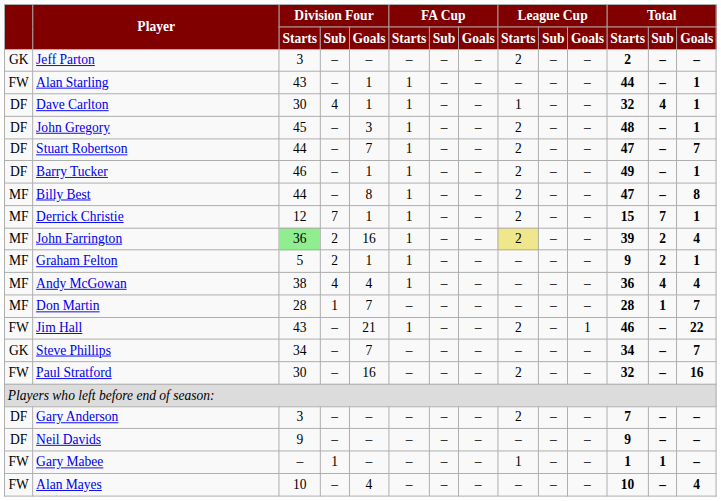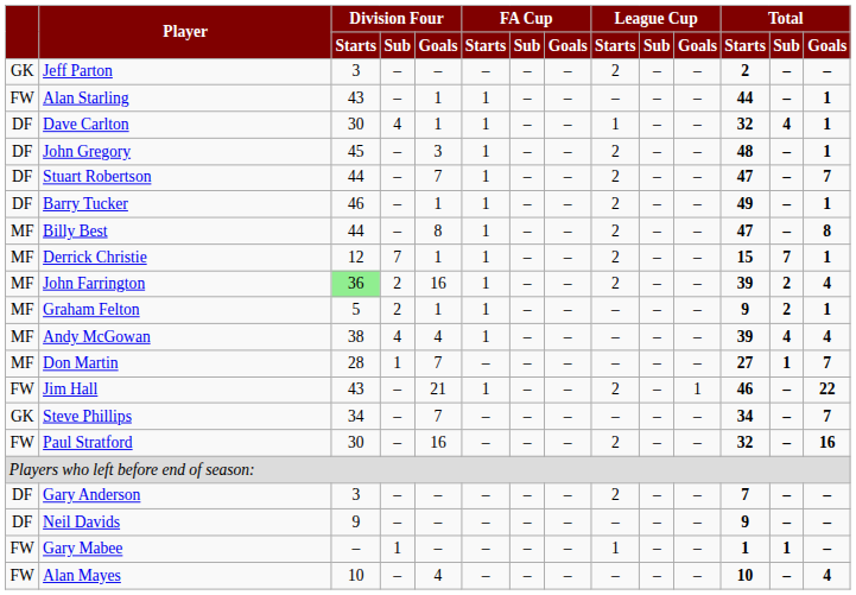 <table class="wikitable"  style="text-align:center; font-size:90%; width:60%;">
 <tr>
 <th rowspan="2" style="background:maroon; color:white;  width: 4%"></th>
 <th rowspan="2" style="background:maroon; color:white; ">Player</th>
 <th colspan="3" style="background:maroon; color:white; ">Division Four</th>
 <th colspan="3" style="background:maroon; color:white; ">FA Cup</th>
 <th colspan="3" style="background:maroon; color:white; ">League Cup</th>
 <th colspan="3" style="background:maroon; color:white; ">Total</th>
 </tr>
 <tr>
 <th style="background:maroon; color:white;  width: 4%;">Starts</th>
 <th style="background:maroon; color:white;  width: 4%;">Sub</th>
 <th style="background:maroon; color:white;  width: 4%;">Goals</th>
 <th style="background:maroon; color:white;  width: 4%;">Starts</th>
 <th style="background:maroon; color:white;  width: 4%;">Sub</th>
 <th style="background:maroon; color:white;  width: 4%;">Goals</th>
 <th style="background:maroon; color:white;  width: 4%;">Starts</th>
 <th style="background:maroon; color:white;  width: 4%;">Sub</th>
 <th style="background:maroon; color:white;  width: 4%;">Goals</th>
 <th style="background:maroon; color:white;  width: 4%;">Starts</th>
 <th style="background:maroon; color:white;  width: 4%;">Sub</th>
 <th style="background:maroon; color:white;  width: 4%;">Goals</th>
 </tr>
 <tr>
 <td>GK</td>
 <td style="text-align:left;"><a href='#'>Jeff Parton</a></td>
 <td>3</td>
 <td>–</td>
 <td>–</td>
 <td>–</td>
 <td>–</td>
 <td>–</td>
 <td>2</td>
 <td>–</td>
 <td>–</td>
 <td><strong>2</strong></td>
 <td><strong>–</strong></td>
 <td><strong>–</strong></td>
 </tr>
 <tr>
 <td>FW</td>
 <td style="text-align:left;"><a href='#'>Alan Starling</a></td>
 <td>43</td>
 <td>–</td>
 <td>1</td>
 <td>1</td>
 <td>–</td>
 <td>–</td>
 <td>–</td>
 <td>–</td>
 <td>–</td>
 <td><strong>44</strong></td>
 <td><strong>–</strong></td>
 <td><strong>1</strong></td>
 </tr>
 <tr>
 <td>DF</td>
 <td style="text-align:left;"><a href='#'>Dave Carlton</a></td>
 <td>30</td>
 <td>4</td>
 <td>1</td>
 <td>1</td>
 <td>–</td>
 <td>–</td>
 <td>1</td>
 <td>–</td>
 <td>–</td>
 <td><strong>32</strong></td>
 <td><strong>4</strong></td>
 <td><strong>1</strong></td>
 </tr>
 <tr>
 <td>DF</td>
 <td style="text-align:left;"><a href='#'>John Gregory</a></td>
 <td>45</td>
 <td>–</td>
 <td>3</td>
 <td>1</td>
 <td>–</td>
 <td>–</td>
 <td>2</td>
 <td>–</td>
 <td>–</td>
 <td><strong>48</strong></td>
 <td><strong>–</strong></td>
 <td><strong>1</strong></td>
 </tr>
 <tr>
 <td>DF</td>
 <td style="text-align:left;"><a href='#'>Stuart Robertson</a></td>
 <td>44</td>
 <td>–</td>
 <td>7</td>
 <td>1</td>
 <td>–</td>
 <td>–</td>
 <td>2</td>
 <td>–</td>
 <td>–</td>
 <td><strong>47</strong></td>
 <td><strong>–</strong></td>
 <td><strong>7</strong></td>
 </tr>
 <tr>
 <td>DF</td>
 <td style="text-align:left;"><a href='#'>Barry Tucker</a></td>
 <td>46</td>
 <td>–</td>
 <td>1</td>
 <td>1</td>
 <td>–</td>
 <td>–</td>
 <td>2</td>
 <td>–</td>
 <td>–</td>
 <td><strong>49</strong></td>
 <td><strong>–</strong></td>
 <td><strong>1</strong></td>
 </tr>
 <tr>
 <td>MF</td>
 <td style="text-align:left;"><a href='#'>Billy Best</a></td>
 <td>44</td>
 <td>–</td>
 <td>8</td>
 <td>1</td>
 <td>–</td>
 <td>–</td>
 <td>2</td>
 <td>–</td>
 <td>–</td>
 <td><strong>47</strong></td>
 <td><strong>–</strong></td>
 <td><strong>8</strong></td>
 </tr>
 <tr>
 <td>MF</td>
 <td style="text-align:left;"><a href='#'>Derrick Christie</a></td>
 <td>12</td>
 <td>7</td>
 <td>1</td>
 <td>1</td>
 <td>–</td>
 <td>–</td>
 <td>2</td>
 <td>–</td>
 <td>–</td>
 <td><strong>15</strong></td>
 <td><strong>7</strong></td>
 <td><strong>1</strong></td>
 </tr>
 <tr>
 <td>MF</td>
 <td style="text-align:left;"><a href='#'>John Farrington</a></td>
 <td style="background: lightgreen;">36</td>
 <td>2</td>
 <td>16</td>
 <td>1</td>
 <td>–</td>
 <td>–</td>
-<td style="background: khaki;">2</td>
+<td>2</td>
 <td>–</td>
 <td>–</td>
 <td><strong>39</strong></td>
 <td><strong>2</strong></td>
 <td><strong>4</strong></td>
 </tr>
 <tr>
 <td>MF</td>
 <td style="text-align:left;"><a href='#'>Graham Felton</a></td>
 <td>5</td>
 <td>2</td>
 <td>1</td>
 <td>1</td>
 <td>–</td>
 <td>–</td>
 <td>–</td>
 <td>–</td>
 <td>–</td>
 <td><strong>9</strong></td>
 <td><strong>2</strong></td>
 <td><strong>1</strong></td>
 </tr>
 <tr>
 <td>MF</td>
 <td style="text-align:left;"><a href='#'>Andy McGowan</a></td>
 <td>38</td>
 <td>4</td>
 <td>4</td>
 <td>1</td>
 <td>–</td>
 <td>–</td>
 <td>–</td>
 <td>–</td>
 <td>–</td>
-<td><strong>36</strong></td>
+<td><strong>39</strong></td>
 <td><strong>4</strong></td>
 <td><strong>4</strong></td>
 </tr>
 <tr>
 <td>MF</td>
 <td style="text-align:left;"><a href='#'>Don Martin</a></td>
 <td>28</td>
 <td>1</td>
 <td>7</td>
 <td>–</td>
 <td>–</td>
 <td>–</td>
 <td>–</td>
 <td>–</td>
 <td>–</td>
-<td><strong>28</strong></td>
+<td><strong>27</strong></td>
 <td><strong>1</strong></td>
 <td><strong>7</strong></td>
 </tr>
 <tr>
 <td>FW</td>
 <td style="text-align:left;"><a href='#'>Jim Hall</a></td>
 <td>43</td>
 <td>–</td>
 <td>21</td>
 <td>1</td>
 <td>–</td>
 <td>–</td>
 <td>2</td>
 <td>–</td>
 <td>1</td>
 <td><strong>46</strong></td>
 <td><strong>–</strong></td>
 <td><strong>22</strong></td>
 </tr>
 <tr>
 <td>GK</td>
 <td style="text-align:left;"><a href='#'>Steve Phillips</a></td>
 <td>34</td>
 <td>–</td>
 <td>7</td>
 <td>–</td>
 <td>–</td>
 <td>–</td>
 <td>–</td>
 <td>–</td>
 <td>–</td>
 <td><strong>34</strong></td>
 <td><strong>–</strong></td>
 <td><strong>7</strong></td>
 </tr>
 <tr>
 <td>FW</td>
 <td style="text-align:left;"><a href='#'>Paul Stratford</a></td>
 <td>30</td>
 <td>–</td>
 <td>16</td>
 <td>–</td>
 <td>–</td>
 <td>–</td>
 <td>2</td>
 <td>–</td>
 <td>–</td>
 <td><strong>32</strong></td>
 <td><strong>–</strong></td>
 <td><strong>16</strong></td>
 </tr>
 <tr>
 <td colspan="20" style="background:#dcdcdc; text-align:left;"><em>Players who left before end of season:</em></td>
 </tr>
 <tr>
 <td>DF</td>
 <td style="text-align:left;"><a href='#'>Gary Anderson</a></td>
 <td>3</td>
 <td>–</td>
 <td>–</td>
 <td>–</td>
 <td>–</td>
 <td>–</td>
 <td>2</td>
 <td>–</td>
 <td>–</td>
 <td><strong>7</strong></td>
 <td><strong>–</strong></td>
 <td><strong>–</strong></td>
 </tr>
 <tr>
 <td>DF</td>
 <td style="text-align:left;"><a href='#'>Neil Davids</a></td>
 <td>9</td>
 <td>–</td>
 <td>–</td>
 <td>–</td>
 <td>–</td>
 <td>–</td>
 <td>–</td>
 <td>–</td>
 <td>–</td>
 <td><strong>9</strong></td>
 <td><strong>–</strong></td>
 <td><strong>–</strong></td>
 </tr>
 <tr>
 <td>FW</td>
 <td style="text-align:left;"><a href='#'>Gary Mabee</a></td>
 <td>–</td>
 <td>1</td>
 <td>–</td>
 <td>–</td>
 <td>–</td>
 <td>–</td>
 <td>1</td>
 <td>–</td>
 <td>–</td>
 <td><strong>1</strong></td>
 <td><strong>1</strong></td>
 <td><strong>–</strong></td>
 </tr>
 <tr>
 <td>FW</td>
 <td style="text-align:left;"><a href='#'>Alan Mayes</a></td>
 <td>10</td>
 <td>–</td>
 <td>4</td>
 <td>–</td>
 <td>–</td>
 <td>–</td>
 <td>–</td>
 <td>–</td>
 <td>–</td>
 <td><strong>10</strong></td>
 <td><strong>–</strong></td>
 <td><strong>4</strong></td>
 </tr>
 </table>
